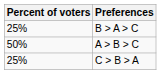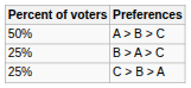 <table class="wikitable">
 <tr>
 <th>Percent of voters</th>
 <th>Preferences</th>
-</tr>
-<tr>
-<td>25%</td>
-<td>B > A > C</td>
 </tr>
 <tr>
 <td>50%</td>
 <td>A > B > C</td>
 </tr>
 <tr>
 <td>25%</td>
+<td>B > A > C</td>
+</tr>
+<tr>
+<td>25%</td>
 <td>C > B > A</td>
 </tr>
 </table>
